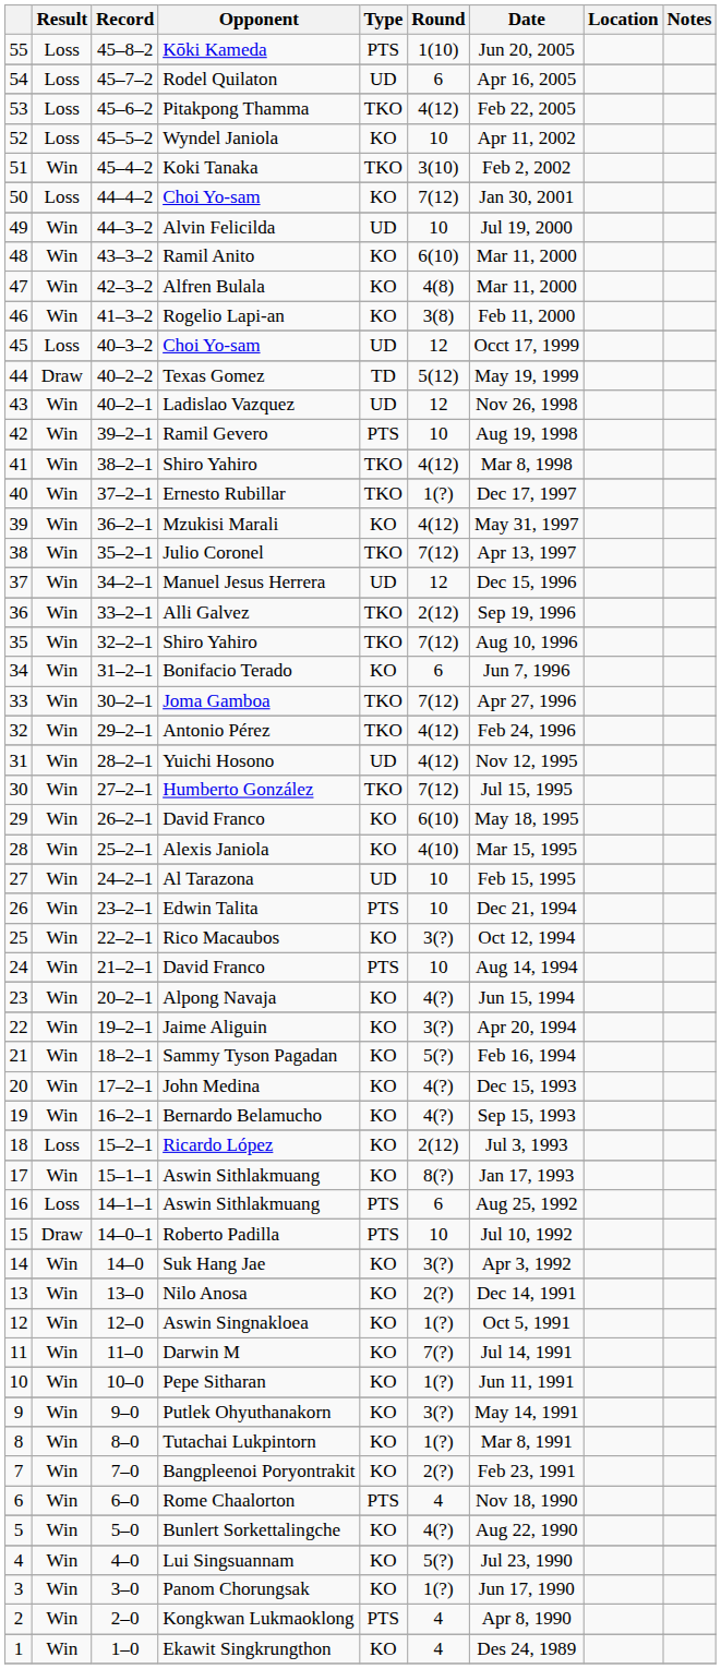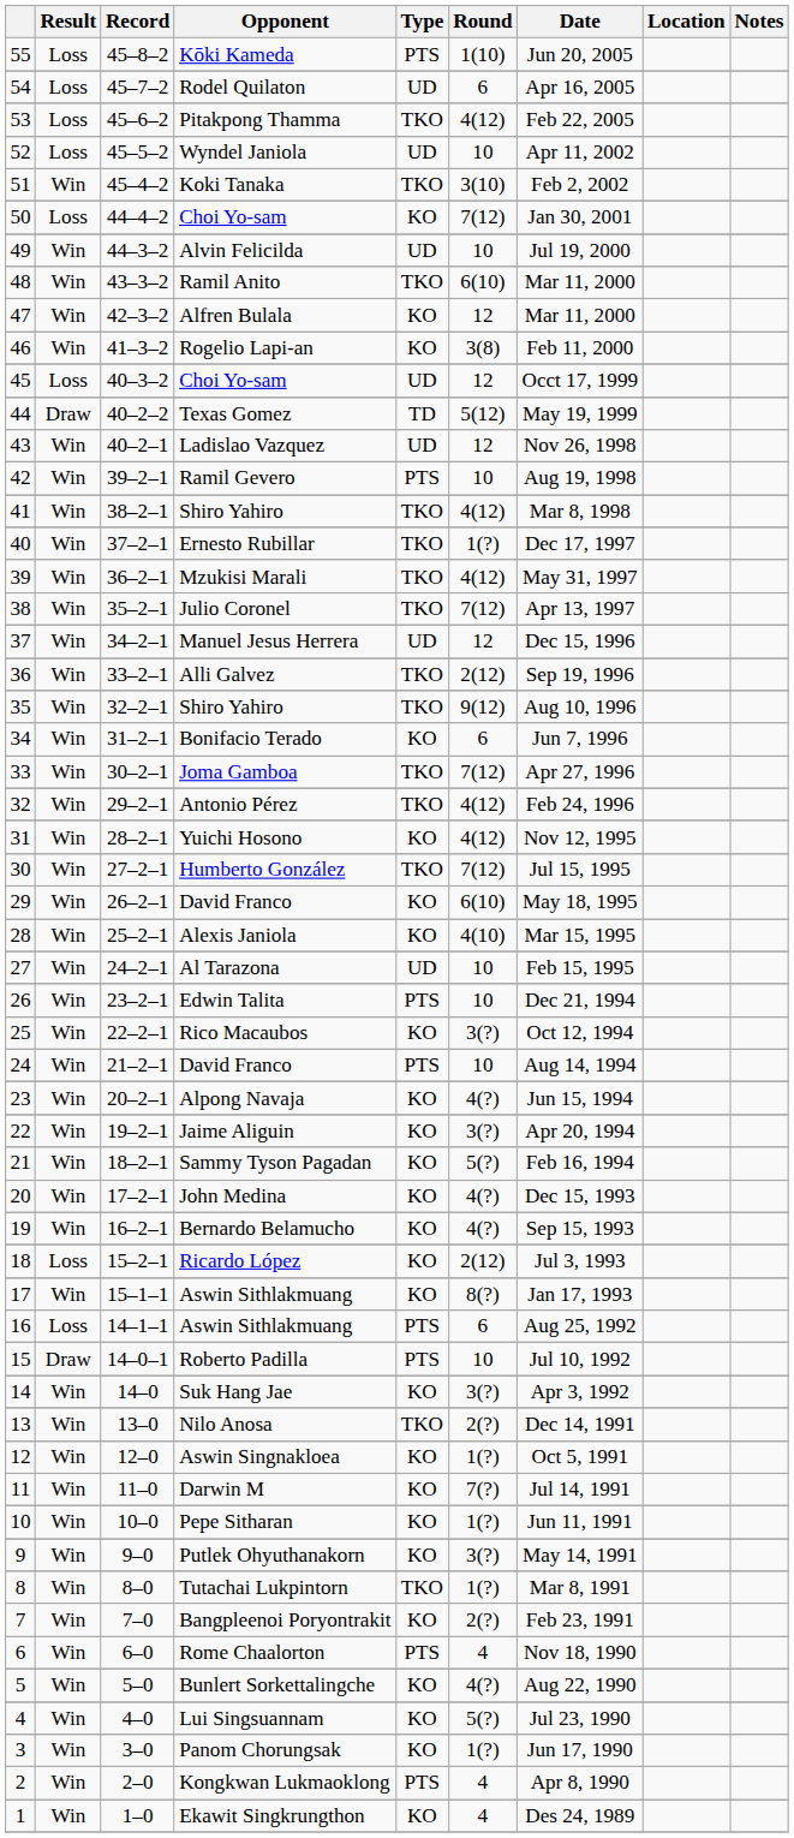 <table class="wikitable" style="text-align:center">
 <tr>
 <th></th>
 <th>Result</th>
 <th>Record</th>
 <th>Opponent</th>
 <th>Type</th>
 <th>Round</th>
 <th>Date</th>
 <th>Location</th>
 <th>Notes</th>
 </tr>
 <tr>
 <td>55</td>
 <td>Loss</td>
 <td>45–8–2</td>
 <td align=left><a href='#'>Kōki Kameda</a></td>
 <td>PTS</td>
 <td>1(10)</td>
 <td>Jun 20, 2005</td>
 <td style="text-align:left;"></td>
 <td></td>
 </tr>
 <tr>
 </tr>
 <tr>
 <td>54</td>
 <td>Loss</td>
 <td>45–7–2</td>
 <td align=left>Rodel Quilaton</td>
 <td>UD</td>
 <td>6</td>
 <td>Apr 16, 2005</td>
 <td style="text-align:left;"></td>
 <td></td>
 </tr>
 <tr>
 </tr>
 <tr>
 <td>53</td>
 <td>Loss</td>
 <td>45–6–2</td>
 <td align=left>Pitakpong Thamma</td>
 <td>TKO</td>
 <td>4(12)</td>
 <td>Feb 22, 2005</td>
 <td style="text-align:left;"></td>
 <td></td>
 </tr>
 <tr>
 </tr>
 <tr>
 <td>52</td>
 <td>Loss</td>
 <td>45–5–2</td>
 <td align=left>Wyndel Janiola</td>
-<td>KO</td>
+<td>UD</td>
 <td>10</td>
 <td>Apr 11, 2002</td>
 <td style="text-align:left;"></td>
 <td></td>
 </tr>
 <tr>
 </tr>
 <tr>
 <td>51</td>
 <td>Win</td>
 <td>45–4–2</td>
 <td align=left>Koki Tanaka</td>
 <td>TKO</td>
 <td>3(10)</td>
 <td>Feb 2, 2002</td>
 <td style="text-align:left;"></td>
 <td></td>
 </tr>
 <tr>
 </tr>
 <tr>
 <td>50</td>
 <td>Loss</td>
 <td>44–4–2</td>
 <td align=left><a href='#'>Choi Yo-sam</a></td>
 <td>KO</td>
 <td>7(12)</td>
 <td>Jan 30, 2001</td>
 <td style="text-align:left;"></td>
 <td align=left></td>
 </tr>
 <tr>
 </tr>
 <tr>
 <td>49</td>
 <td>Win</td>
 <td>44–3–2</td>
 <td align=left>Alvin Felicilda</td>
 <td>UD</td>
 <td>10</td>
 <td>Jul 19, 2000</td>
 <td style="text-align:left;"></td>
 <td></td>
 </tr>
 <tr>
 </tr>
 <tr>
 <td>48</td>
 <td>Win</td>
 <td>43–3–2</td>
 <td align=left>Ramil Anito</td>
-<td>KO</td>
+<td>TKO</td>
 <td>6(10)</td>
 <td>Mar 11, 2000</td>
 <td style="text-align:left;"></td>
 <td></td>
 </tr>
 <tr>
 </tr>
 <tr>
 <td>47</td>
 <td>Win</td>
 <td>42–3–2</td>
 <td align=left>Alfren Bulala</td>
 <td>KO</td>
-<td>4(8)</td>
+<td>12</td>
 <td>Mar 11, 2000</td>
 <td style="text-align:left;"></td>
 <td></td>
 </tr>
 <tr>
 </tr>
 <tr>
 <td>46</td>
 <td>Win</td>
 <td>41–3–2</td>
 <td align=left>Rogelio Lapi-an</td>
 <td>KO</td>
 <td>3(8)</td>
 <td>Feb 11, 2000</td>
 <td style="text-align:left;"></td>
 <td></td>
 </tr>
 <tr>
 </tr>
 <tr>
 <td>45</td>
 <td>Loss</td>
 <td>40–3–2</td>
 <td align=left><a href='#'>Choi Yo-sam</a></td>
 <td>UD</td>
 <td>12</td>
 <td>Occt 17, 1999</td>
 <td style="text-align:left;"></td>
 <td align=left></td>
 </tr>
 <tr>
 </tr>
 <tr>
 <td>44</td>
 <td>Draw</td>
 <td>40–2–2</td>
 <td align=left>Texas Gomez</td>
 <td>TD</td>
 <td>5(12)</td>
 <td>May 19, 1999</td>
 <td style="text-align:left;"></td>
 <td></td>
 </tr>
 <tr>
 </tr>
 <tr>
 <td>43</td>
 <td>Win</td>
 <td>40–2–1</td>
 <td align=left>Ladislao Vazquez</td>
 <td>UD</td>
 <td>12</td>
 <td>Nov 26, 1998</td>
 <td style="text-align:left;"></td>
 <td align=left></td>
 </tr>
 <tr>
 </tr>
 <tr>
 <td>42</td>
 <td>Win</td>
 <td>39–2–1</td>
 <td align=left>Ramil Gevero</td>
 <td>PTS</td>
 <td>10</td>
 <td>Aug 19, 1998</td>
 <td style="text-align:left;"></td>
 <td></td>
 </tr>
 <tr>
 </tr>
 <tr>
 <td>41</td>
 <td>Win</td>
 <td>38–2–1</td>
 <td align=left>Shiro Yahiro</td>
 <td>TKO</td>
 <td>4(12)</td>
 <td>Mar 8, 1998</td>
 <td style="text-align:left;"></td>
 <td align=left></td>
 </tr>
 <tr>
 </tr>
 <tr>
 <td>40</td>
 <td>Win</td>
 <td>37–2–1</td>
 <td align=left>Ernesto Rubillar</td>
 <td>TKO</td>
 <td>1(?)</td>
 <td>Dec 17, 1997</td>
 <td style="text-align:left;"></td>
 <td></td>
 </tr>
 <tr>
 </tr>
 <tr>
 <td>39</td>
 <td>Win</td>
 <td>36–2–1</td>
 <td align=left>Mzukisi Marali</td>
-<td>KO</td>
+<td>TKO</td>
 <td>4(12)</td>
 <td>May 31, 1997</td>
 <td style="text-align:left;"></td>
 <td align=left></td>
 </tr>
 <tr>
 </tr>
 <tr>
 <td>38</td>
 <td>Win</td>
 <td>35–2–1</td>
 <td align=left>Julio Coronel</td>
 <td>TKO</td>
 <td>7(12)</td>
 <td>Apr 13, 1997</td>
 <td style="text-align:left;"></td>
 <td align=left></td>
 </tr>
 <tr>
 </tr>
 <tr>
 <td>37</td>
 <td>Win</td>
 <td>34–2–1</td>
 <td align=left>Manuel Jesus Herrera</td>
 <td>UD</td>
 <td>12</td>
 <td>Dec 15, 1996</td>
 <td style="text-align:left;"></td>
 <td align=left></td>
 </tr>
 <tr>
 </tr>
 <tr>
 <td>36</td>
 <td>Win</td>
 <td>33–2–1</td>
 <td align=left>Alli Galvez</td>
 <td>TKO</td>
 <td>2(12)</td>
 <td>Sep 19, 1996</td>
 <td style="text-align:left;"></td>
 <td align=left></td>
 </tr>
 <tr>
 </tr>
 <tr>
 <td>35</td>
 <td>Win</td>
 <td>32–2–1</td>
 <td align=left>Shiro Yahiro</td>
 <td>TKO</td>
-<td>7(12)</td>
+<td>9(12)</td>
 <td>Aug 10, 1996</td>
 <td style="text-align:left;"></td>
 <td align=left></td>
 </tr>
 <tr>
 </tr>
 <tr>
 <td>34</td>
 <td>Win</td>
 <td>31–2–1</td>
 <td align=left>Bonifacio Terado</td>
 <td>KO</td>
 <td>6</td>
 <td>Jun 7, 1996</td>
 <td style="text-align:left;"></td>
 <td></td>
 </tr>
 <tr>
 </tr>
 <tr>
 <td>33</td>
 <td>Win</td>
 <td>30–2–1</td>
 <td align=left><a href='#'>Joma Gamboa</a></td>
 <td>TKO</td>
 <td>7(12)</td>
 <td>Apr 27, 1996</td>
 <td style="text-align:left;"></td>
 <td align=left></td>
 </tr>
 <tr>
 </tr>
 <tr>
 <td>32</td>
 <td>Win</td>
 <td>29–2–1</td>
 <td align=left>Antonio Pérez</td>
 <td>TKO</td>
 <td>4(12)</td>
 <td>Feb 24, 1996</td>
 <td style="text-align:left;"></td>
 <td align=left></td>
 </tr>
 <tr>
 </tr>
 <tr>
 <td>31</td>
 <td>Win</td>
 <td>28–2–1</td>
 <td align=left>Yuichi Hosono</td>
-<td>UD</td>
+<td>KO</td>
 <td>4(12)</td>
 <td>Nov 12, 1995</td>
 <td style="text-align:left;"></td>
 <td align=left></td>
 </tr>
 <tr>
 </tr>
 <tr>
 <td>30</td>
 <td>Win</td>
 <td>27–2–1</td>
 <td align=left><a href='#'>Humberto González</a></td>
 <td>TKO</td>
 <td>7(12)</td>
 <td>Jul 15, 1995</td>
 <td style="text-align:left;"></td>
 <td align=left></td>
 </tr>
 <tr>
 </tr>
 <tr>
 <td>29</td>
 <td>Win</td>
 <td>26–2–1</td>
 <td align=left>David Franco</td>
 <td>KO</td>
 <td>6(10)</td>
 <td>May 18, 1995</td>
 <td style="text-align:left;"></td>
 <td></td>
 </tr>
 <tr>
 </tr>
 <tr>
 <td>28</td>
 <td>Win</td>
 <td>25–2–1</td>
 <td align=left>Alexis Janiola</td>
 <td>KO</td>
 <td>4(10)</td>
 <td>Mar 15, 1995</td>
 <td style="text-align:left;"></td>
 <td></td>
 </tr>
 <tr>
 </tr>
 <tr>
 <td>27</td>
 <td>Win</td>
 <td>24–2–1</td>
 <td align=left>Al Tarazona</td>
 <td>UD</td>
 <td>10</td>
 <td>Feb 15, 1995</td>
 <td style="text-align:left;"></td>
 <td></td>
 </tr>
 <tr>
 </tr>
 <tr>
 <td>26</td>
 <td>Win</td>
 <td>23–2–1</td>
 <td align=left>Edwin Talita</td>
 <td>PTS</td>
 <td>10</td>
 <td>Dec 21, 1994</td>
 <td style="text-align:left;"></td>
 <td></td>
 </tr>
 <tr>
 </tr>
 <tr>
 <td>25</td>
 <td>Win</td>
 <td>22–2–1</td>
 <td align=left>Rico Macaubos</td>
 <td>KO</td>
 <td>3(?)</td>
 <td>Oct 12, 1994</td>
 <td style="text-align:left;"></td>
 <td></td>
 </tr>
 <tr>
 </tr>
 <tr>
 <td>24</td>
 <td>Win</td>
 <td>21–2–1</td>
 <td align=left>David Franco</td>
 <td>PTS</td>
 <td>10</td>
 <td>Aug 14, 1994</td>
 <td style="text-align:left;"></td>
 <td></td>
 </tr>
 <tr>
 </tr>
 <tr>
 <td>23</td>
 <td>Win</td>
 <td>20–2–1</td>
 <td align=left>Alpong Navaja</td>
 <td>KO</td>
 <td>4(?)</td>
 <td>Jun 15, 1994</td>
 <td style="text-align:left;"></td>
 <td></td>
 </tr>
 <tr>
 </tr>
 <tr>
 <td>22</td>
 <td>Win</td>
 <td>19–2–1</td>
 <td align=left>Jaime Aliguin</td>
 <td>KO</td>
 <td>3(?)</td>
 <td>Apr 20, 1994</td>
 <td style="text-align:left;"></td>
 <td></td>
 </tr>
 <tr>
 </tr>
 <tr>
 <td>21</td>
 <td>Win</td>
 <td>18–2–1</td>
 <td align=left>Sammy Tyson Pagadan</td>
 <td>KO</td>
 <td>5(?)</td>
 <td>Feb 16, 1994</td>
 <td style="text-align:left;"></td>
 <td></td>
 </tr>
 <tr>
 </tr>
 <tr>
 <td>20</td>
 <td>Win</td>
 <td>17–2–1</td>
 <td align=left>John Medina</td>
 <td>KO</td>
 <td>4(?)</td>
 <td>Dec 15, 1993</td>
 <td style="text-align:left;"></td>
 <td></td>
 </tr>
 <tr>
 </tr>
 <tr>
 <td>19</td>
 <td>Win</td>
 <td>16–2–1</td>
 <td align=left>Bernardo Belamucho</td>
 <td>KO</td>
 <td>4(?)</td>
 <td>Sep 15, 1993</td>
 <td style="text-align:left;"></td>
 <td></td>
 </tr>
 <tr>
 </tr>
 <tr>
 <td>18</td>
 <td>Loss</td>
 <td>15–2–1</td>
 <td align=left><a href='#'>Ricardo López</a></td>
 <td>KO</td>
 <td>2(12)</td>
 <td>Jul 3, 1993</td>
 <td style="text-align:left;"></td>
 <td align=left></td>
 </tr>
 <tr>
 </tr>
 <tr>
 <td>17</td>
 <td>Win</td>
 <td>15–1–1</td>
 <td align=left>Aswin Sithlakmuang</td>
 <td>KO</td>
 <td>8(?)</td>
 <td>Jan 17, 1993</td>
 <td style="text-align:left;"></td>
 <td></td>
 </tr>
 <tr>
 </tr>
 <tr>
 <td>16</td>
 <td>Loss</td>
 <td>14–1–1</td>
 <td align=left>Aswin Sithlakmuang</td>
 <td>PTS</td>
 <td>6</td>
 <td>Aug 25, 1992</td>
 <td style="text-align:left;"></td>
 <td></td>
 </tr>
 <tr>
 </tr>
 <tr>
 <td>15</td>
 <td>Draw</td>
 <td>14–0–1</td>
 <td align=left>Roberto Padilla</td>
 <td>PTS</td>
 <td>10</td>
 <td>Jul 10, 1992</td>
 <td style="text-align:left;"></td>
 <td></td>
 </tr>
 <tr>
 </tr>
 <tr>
 <td>14</td>
 <td>Win</td>
 <td>14–0</td>
 <td align=left>Suk Hang Jae</td>
 <td>KO</td>
 <td>3(?)</td>
 <td>Apr 3, 1992</td>
 <td style="text-align:left;"></td>
 <td></td>
 </tr>
 <tr>
 </tr>
 <tr>
 <td>13</td>
 <td>Win</td>
 <td>13–0</td>
 <td align=left>Nilo Anosa</td>
-<td>KO</td>
+<td>TKO</td>
 <td>2(?)</td>
 <td>Dec 14, 1991</td>
 <td style="text-align:left;"></td>
 <td></td>
 </tr>
 <tr>
 </tr>
 <tr>
 <td>12</td>
 <td>Win</td>
 <td>12–0</td>
 <td align=left>Aswin Singnakloea</td>
 <td>KO</td>
 <td>1(?)</td>
 <td>Oct 5, 1991</td>
 <td style="text-align:left;"></td>
 <td></td>
 </tr>
 <tr>
 </tr>
 <tr>
 <td>11</td>
 <td>Win</td>
 <td>11–0</td>
 <td align=left>Darwin M</td>
 <td>KO</td>
 <td>7(?)</td>
 <td>Jul 14, 1991</td>
 <td style="text-align:left;"></td>
 <td></td>
 </tr>
 <tr>
 </tr>
 <tr>
 <td>10</td>
 <td>Win</td>
 <td>10–0</td>
 <td align=left>Pepe Sitharan</td>
 <td>KO</td>
 <td>1(?)</td>
 <td>Jun 11, 1991</td>
 <td style="text-align:left;"></td>
 <td></td>
 </tr>
 <tr>
 </tr>
 <tr>
 <td>9</td>
 <td>Win</td>
 <td>9–0</td>
 <td align=left>Putlek Ohyuthanakorn</td>
 <td>KO</td>
 <td>3(?)</td>
 <td>May 14, 1991</td>
 <td style="text-align:left;"></td>
 <td></td>
 </tr>
 <tr>
 </tr>
 <tr>
 <td>8</td>
 <td>Win</td>
 <td>8–0</td>
 <td align=left>Tutachai Lukpintorn</td>
-<td>KO</td>
+<td>TKO</td>
 <td>1(?)</td>
 <td>Mar 8, 1991</td>
 <td style="text-align:left;"></td>
 <td></td>
 </tr>
 <tr>
 </tr>
 <tr>
 <td>7</td>
 <td>Win</td>
 <td>7–0</td>
 <td align=left>Bangpleenoi Poryontrakit</td>
 <td>KO</td>
 <td>2(?)</td>
 <td>Feb 23, 1991</td>
 <td style="text-align:left;"></td>
 <td></td>
 </tr>
 <tr>
 </tr>
 <tr>
 <td>6</td>
 <td>Win</td>
 <td>6–0</td>
 <td align=left>Rome Chaalorton</td>
 <td>PTS</td>
 <td>4</td>
 <td>Nov 18, 1990</td>
 <td style="text-align:left;"></td>
 <td></td>
 </tr>
 <tr>
 </tr>
 <tr>
 <td>5</td>
 <td>Win</td>
 <td>5–0</td>
 <td align=left>Bunlert Sorkettalingche</td>
 <td>KO</td>
 <td>4(?)</td>
 <td>Aug 22, 1990</td>
 <td style="text-align:left;"></td>
 <td></td>
 </tr>
 <tr>
 </tr>
 <tr>
 <td>4</td>
 <td>Win</td>
 <td>4–0</td>
 <td align=left>Lui Singsuannam</td>
 <td>KO</td>
 <td>5(?)</td>
 <td>Jul 23, 1990</td>
 <td style="text-align:left;"></td>
 <td></td>
 </tr>
 <tr>
 </tr>
 <tr>
 <td>3</td>
 <td>Win</td>
 <td>3–0</td>
 <td align=left>Panom Chorungsak</td>
 <td>KO</td>
 <td>1(?)</td>
 <td>Jun 17, 1990</td>
 <td style="text-align:left;"></td>
 <td></td>
 </tr>
 <tr>
 </tr>
 <tr>
 <td>2</td>
 <td>Win</td>
 <td>2–0</td>
 <td align=left>Kongkwan Lukmaoklong</td>
 <td>PTS</td>
 <td>4</td>
 <td>Apr 8, 1990</td>
 <td style="text-align:left;"></td>
 <td></td>
 </tr>
 <tr>
 </tr>
 <tr>
 <td>1</td>
 <td>Win</td>
 <td>1–0</td>
 <td align=left>Ekawit Singkrungthon</td>
 <td>KO</td>
 <td>4</td>
 <td>Des 24, 1989</td>
 <td style="text-align:left;"></td>
 <td></td>
 </tr>
 <tr>
 </tr>
 </table>
